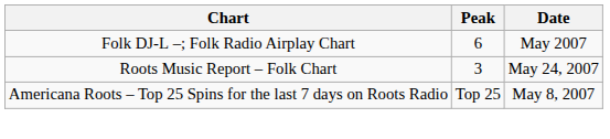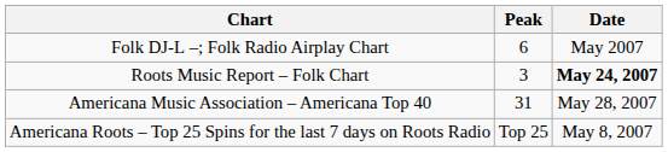 <table class="wikitable" style="text-align:center">
 <tr>
 <th>Chart</th>
 <th>Peak</th>
 <th>Date</th>
 </tr>
 <tr>
 <td>Folk DJ-L –; Folk Radio Airplay Chart</td>
 <td>6</td>
 <td>May 2007</td>
 </tr>
 <tr>
 <td>Roots Music Report – Folk Chart</td>
 <td>3</td>
-<td>May 24, 2007</td>
+<td><strong>May 24, 2007</strong></td>
+</tr>
+<tr>
+<td>Americana Music Association – Americana Top 40</td>
+<td>31</td>
+<td>May 28, 2007</td>
 </tr>
 <tr>
 <td>Americana Roots – Top 25 Spins for the last 7 days on Roots Radio</td>
 <td>Top 25</td>
 <td>May 8, 2007</td>
 </tr>
 </table>
